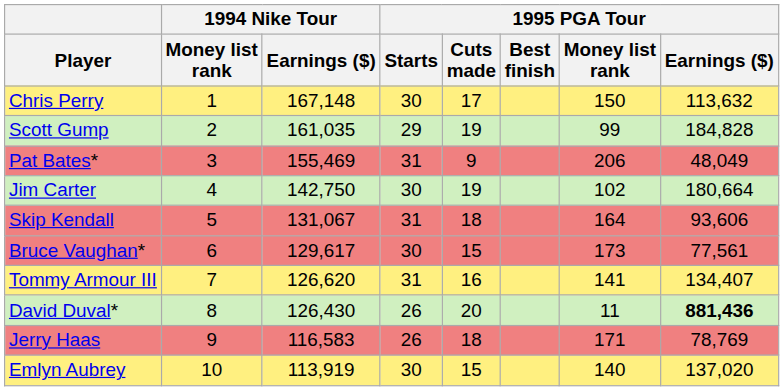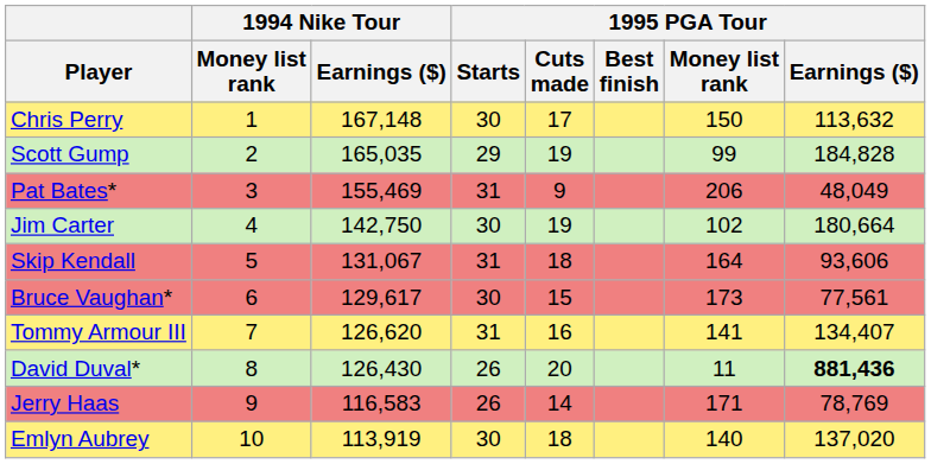 <table class="wikitable sortable" style="text-align:center">
 <tr>
 <th></th>
 <th colspan=2>1994 Nike Tour</th>
 <th colspan=6>1995 PGA Tour</th>
 </tr>
 <tr>
 <th>Player</th>
 <th>Money list<br>rank</th>
 <th>Earnings ($)</th>
 <th>Starts</th>
 <th>Cuts<br>made</th>
 <th>Best<br>finish</th>
 <th>Money list<br>rank</th>
 <th>Earnings ($)</th>
 </tr>
 <tr style="background:#FFF080;">
 <td align=left> <a href='#'>Chris Perry</a></td>
 <td>1</td>
 <td>167,148</td>
 <td>30</td>
 <td>17</td>
 <td></td>
 <td>150</td>
 <td>113,632</td>
 </tr>
 <tr style="background:#D0F0C0;">
 <td align=left> <a href='#'>Scott Gump</a></td>
 <td>2</td>
-<td>161,035</td>
+<td>165,035</td>
 <td>29</td>
 <td>19</td>
 <td></td>
 <td>99</td>
 <td>184,828</td>
 </tr>
 <tr style="background:#F08080;">
 <td align=left> <a href='#'>Pat Bates</a>*</td>
 <td>3</td>
 <td>155,469</td>
 <td>31</td>
 <td>9</td>
 <td></td>
 <td>206</td>
 <td>48,049</td>
 </tr>
 <tr style="background:#D0F0C0;">
 <td align=left> <a href='#'>Jim Carter</a></td>
 <td>4</td>
 <td>142,750</td>
 <td>30</td>
 <td>19</td>
 <td></td>
 <td>102</td>
 <td>180,664</td>
 </tr>
 <tr style="background:#F08080;">
 <td align=left> <a href='#'>Skip Kendall</a></td>
 <td>5</td>
 <td>131,067</td>
 <td>31</td>
 <td>18</td>
 <td></td>
 <td>164</td>
 <td>93,606</td>
 </tr>
 <tr style="background:#F08080;">
 <td align=left> <a href='#'>Bruce Vaughan</a>*</td>
 <td>6</td>
 <td>129,617</td>
 <td>30</td>
 <td>15</td>
 <td></td>
 <td>173</td>
 <td>77,561</td>
 </tr>
 <tr style="background:#FFF080;">
 <td align=left> <a href='#'>Tommy Armour III</a></td>
 <td>7</td>
 <td>126,620</td>
 <td>31</td>
 <td>16</td>
 <td></td>
 <td>141</td>
 <td>134,407</td>
 </tr>
 <tr style="background:#D0F0C0;">
 <td align=left> <a href='#'>David Duval</a>*</td>
 <td>8</td>
 <td>126,430</td>
 <td>26</td>
 <td>20</td>
 <td></td>
 <td>11</td>
 <td><strong>881,436</strong></td>
 </tr>
 <tr style="background:#F08080;">
 <td align=left> <a href='#'>Jerry Haas</a></td>
 <td>9</td>
 <td>116,583</td>
 <td>26</td>
-<td>18</td>
+<td>14</td>
 <td></td>
 <td>171</td>
 <td>78,769</td>
 </tr>
 <tr style="background:#FFF080;">
 <td align=left> <a href='#'>Emlyn Aubrey</a></td>
 <td>10</td>
 <td>113,919</td>
 <td>30</td>
-<td>15</td>
+<td>18</td>
 <td></td>
 <td>140</td>
 <td>137,020</td>
 </tr>
 </table>
